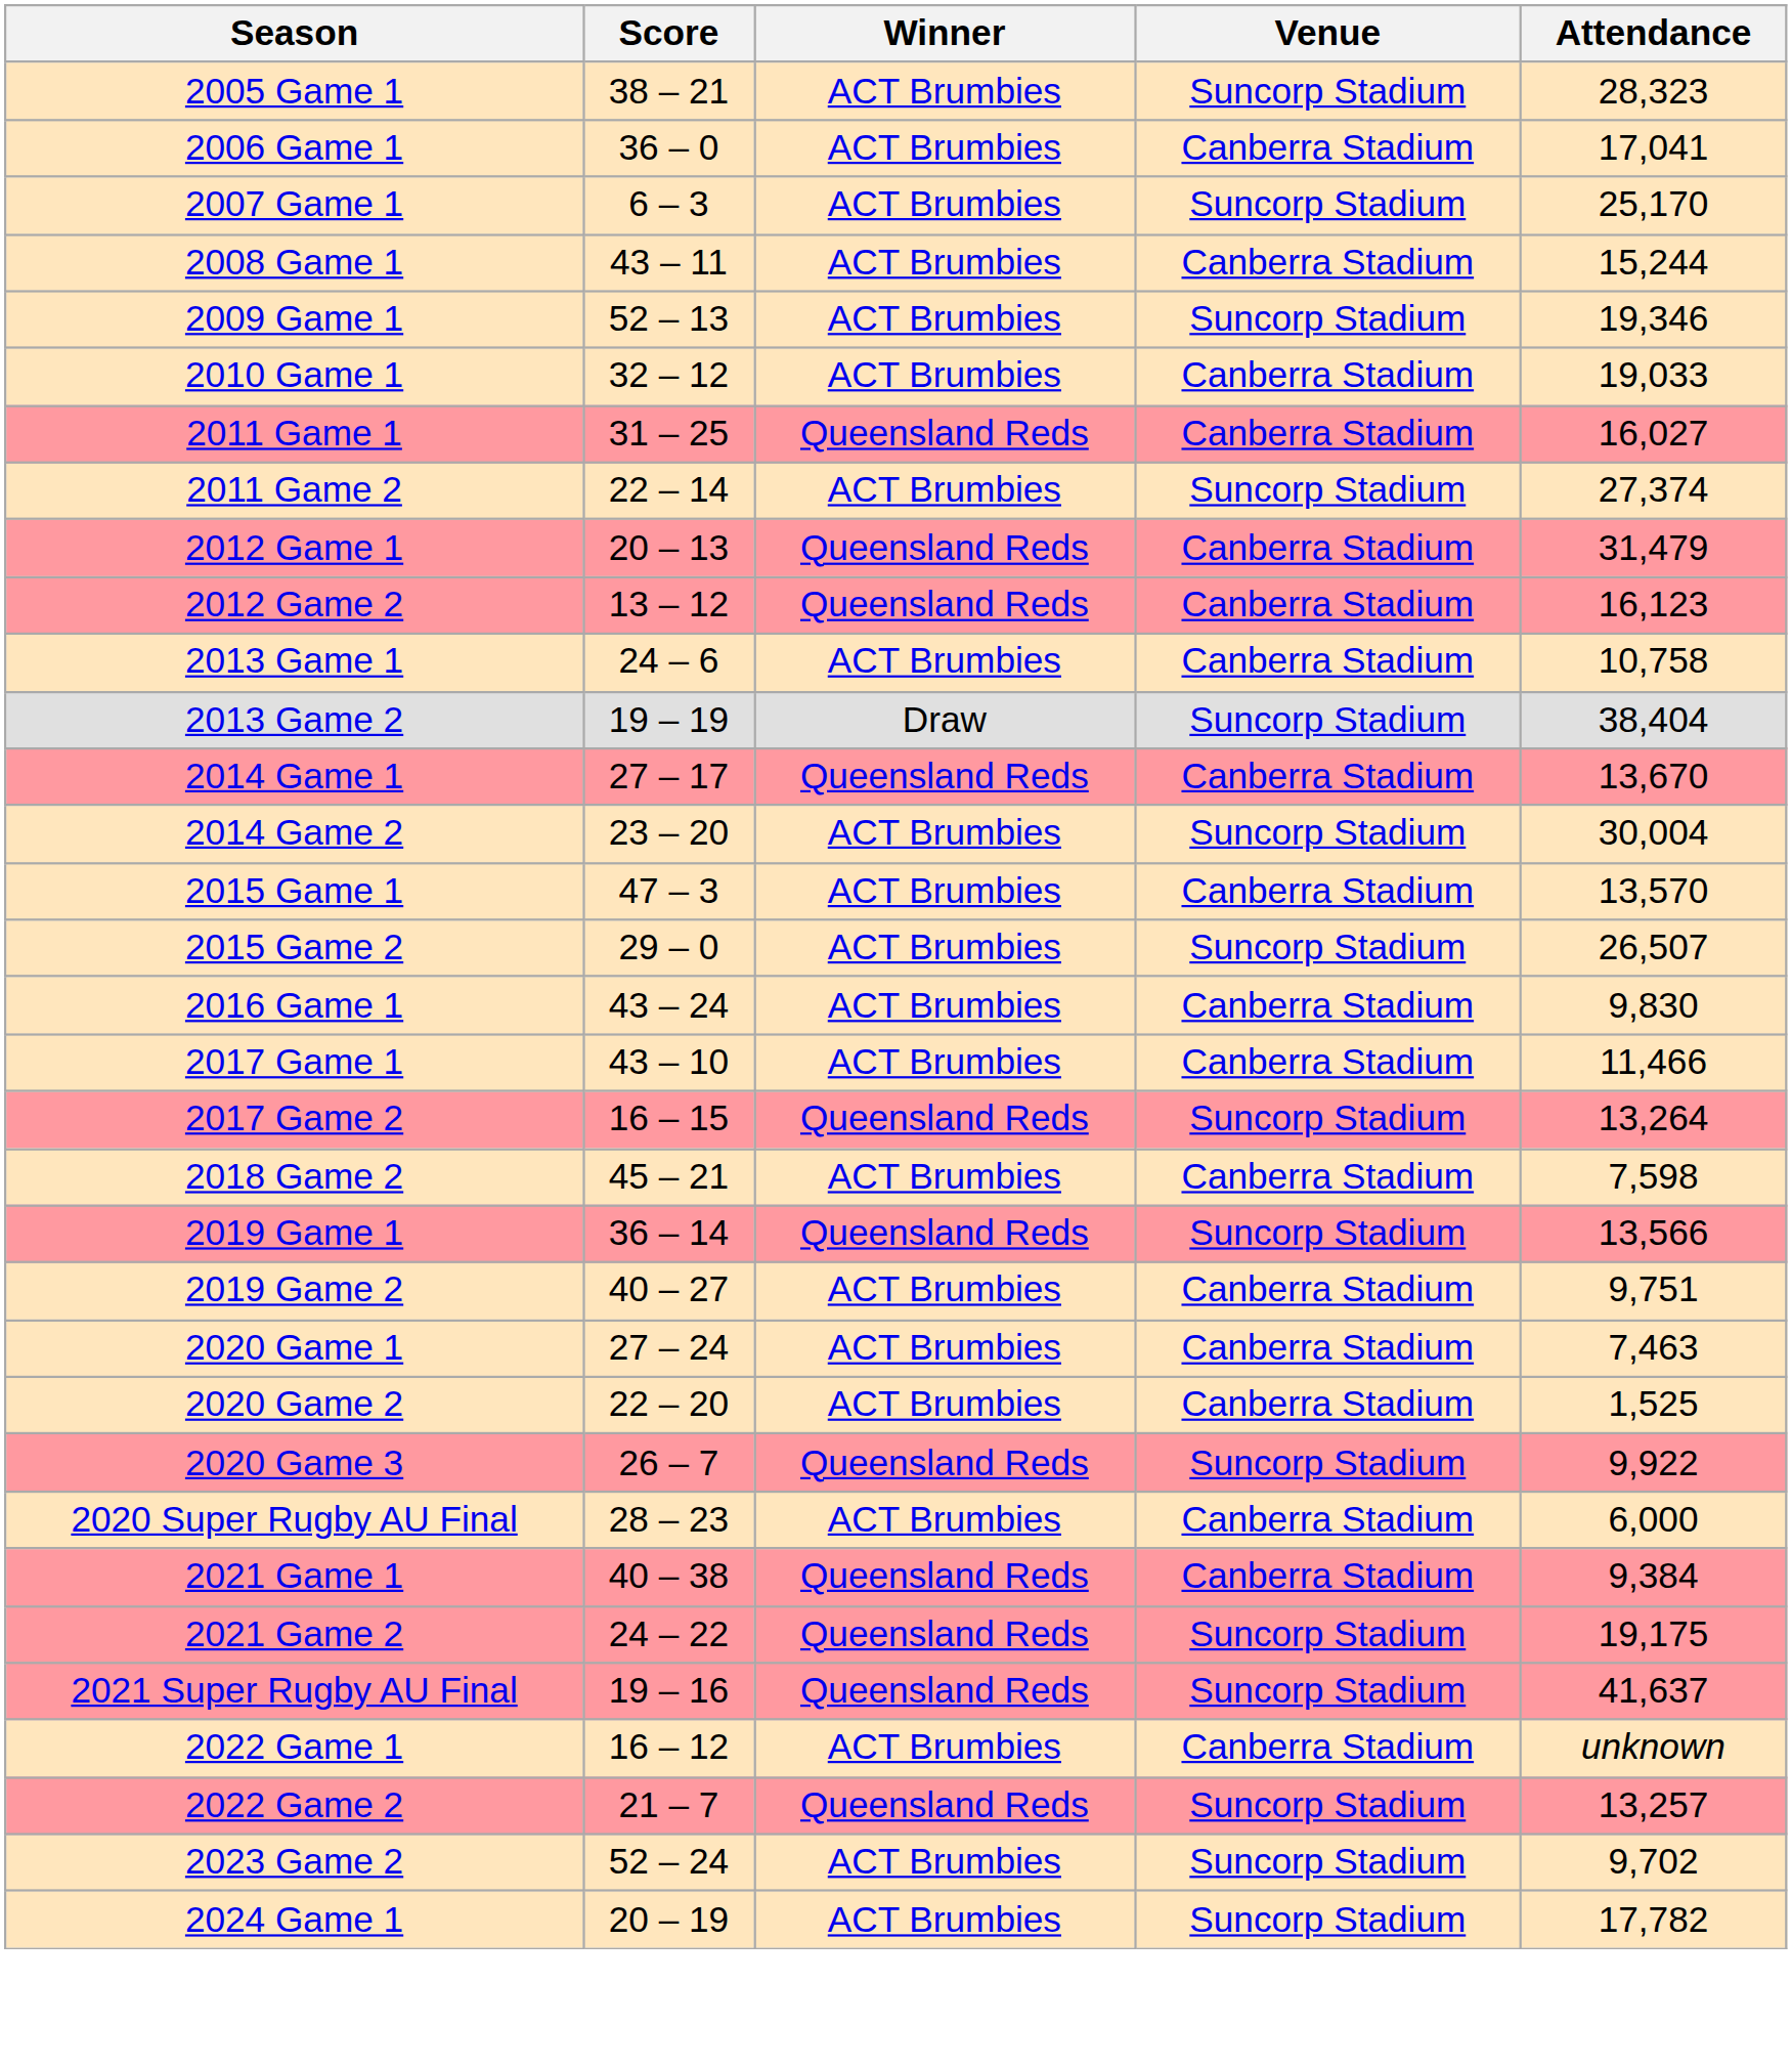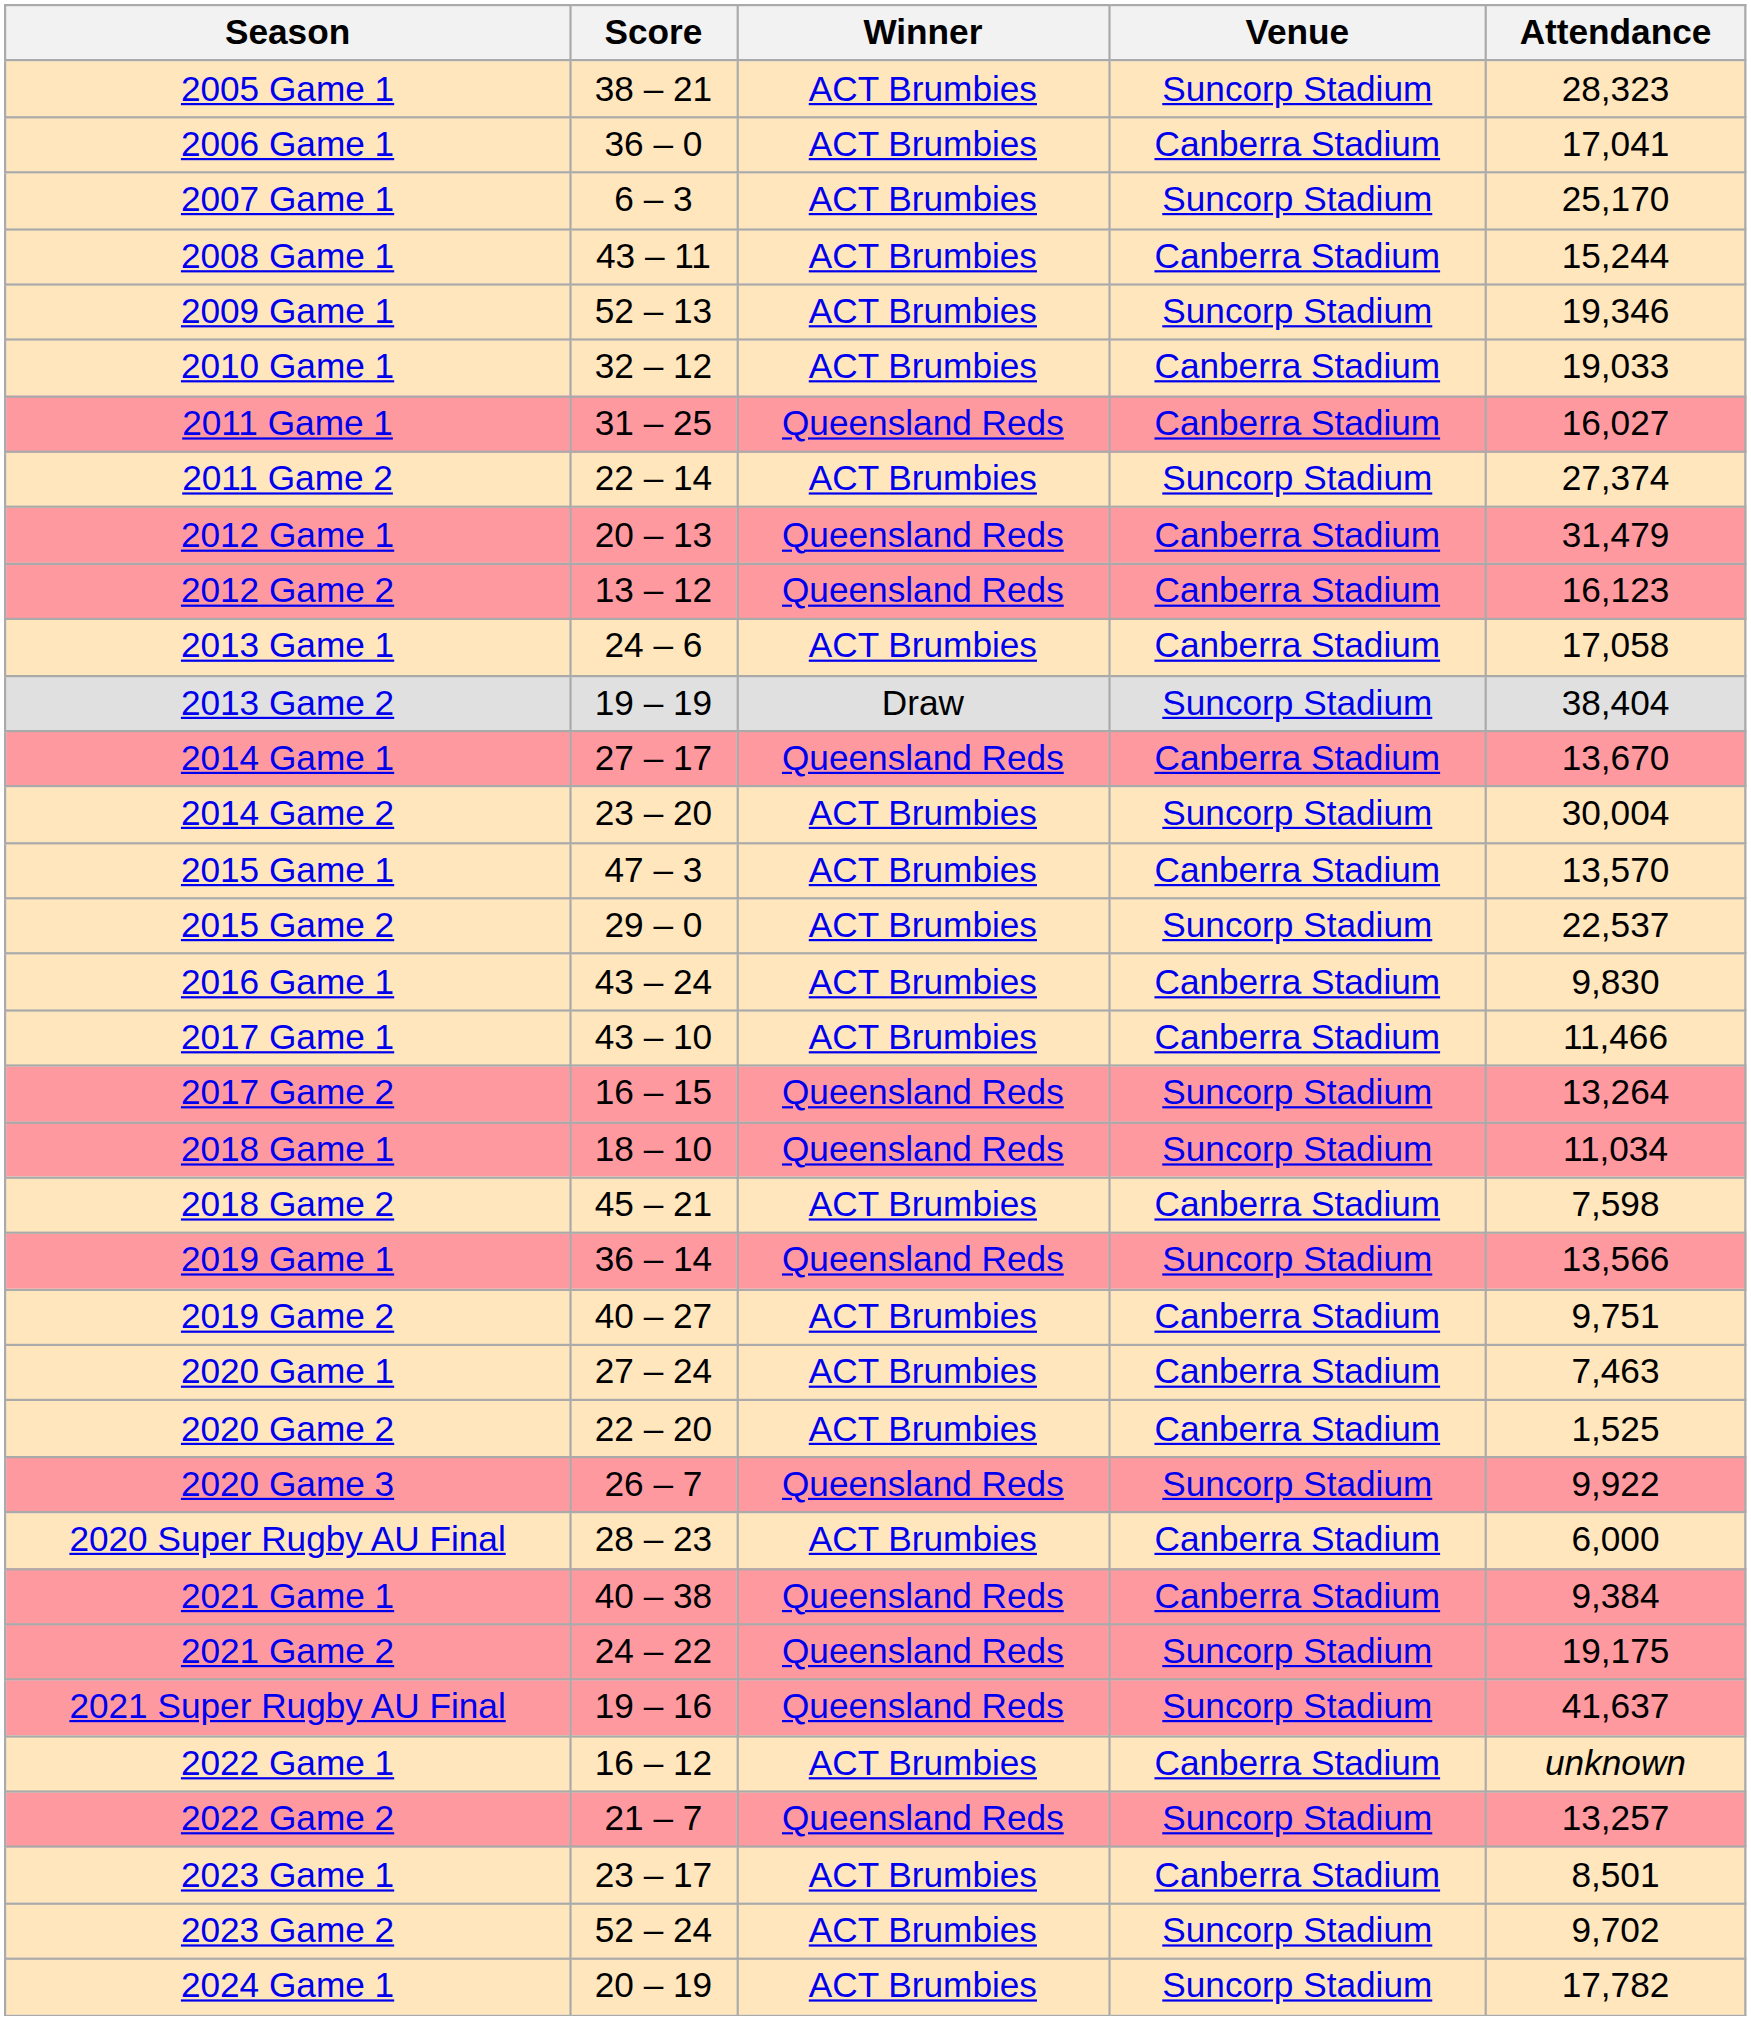 <table class="wikitable" width="50%" style="text-align: center">
 <tr>
 <th>Season</th>
 <th>Score</th>
 <th>Winner</th>
 <th>Venue</th>
 <th>Attendance</th>
 </tr>
 <tr bgcolor=#FFE6BD>
 <td><a href='#'>2005 Game 1</a></td>
 <td>38 – 21</td>
 <td><a href='#'>ACT Brumbies</a></td>
 <td><a href='#'>Suncorp Stadium</a></td>
 <td>28,323</td>
 </tr>
 <tr bgcolor=#FFE6BD>
 <td><a href='#'>2006 Game 1</a></td>
 <td>36 – 0</td>
 <td><a href='#'>ACT Brumbies</a></td>
 <td><a href='#'>Canberra Stadium</a></td>
 <td>17,041</td>
 </tr>
 <tr bgcolor=#FFE6BD>
 <td><a href='#'>2007 Game 1</a></td>
 <td>6 – 3</td>
 <td><a href='#'>ACT Brumbies</a></td>
 <td><a href='#'>Suncorp Stadium</a></td>
 <td>25,170</td>
 </tr>
 <tr bgcolor=#FFE6BD>
 <td><a href='#'>2008 Game 1</a></td>
 <td>43 – 11</td>
 <td><a href='#'>ACT Brumbies</a></td>
 <td><a href='#'>Canberra Stadium</a></td>
 <td>15,244</td>
 </tr>
 <tr bgcolor=#FFE6BD>
 <td><a href='#'>2009 Game 1</a></td>
 <td>52 – 13</td>
 <td><a href='#'>ACT Brumbies</a></td>
 <td><a href='#'>Suncorp Stadium</a></td>
 <td>19,346</td>
 </tr>
 <tr bgcolor=#FFE6BD>
 <td><a href='#'>2010 Game 1</a></td>
 <td>32 – 12</td>
 <td><a href='#'>ACT Brumbies</a></td>
 <td><a href='#'>Canberra Stadium</a></td>
 <td>19,033</td>
 </tr>
 <tr bgcolor=#ff99a0>
 <td><a href='#'>2011 Game 1</a></td>
 <td>31 – 25</td>
 <td><a href='#'>Queensland Reds</a></td>
 <td><a href='#'>Canberra Stadium</a></td>
 <td>16,027</td>
 </tr>
 <tr bgcolor=#FFE6BD>
 <td><a href='#'>2011 Game 2</a></td>
 <td>22 – 14</td>
 <td><a href='#'>ACT Brumbies</a></td>
 <td><a href='#'>Suncorp Stadium</a></td>
 <td>27,374</td>
 </tr>
 <tr bgcolor=#ff99a0>
 <td><a href='#'>2012 Game 1</a></td>
 <td>20 – 13</td>
 <td><a href='#'>Queensland Reds</a></td>
 <td><a href='#'>Canberra Stadium</a></td>
 <td>31,479</td>
 </tr>
 <tr bgcolor=#ff99a0>
 <td><a href='#'>2012 Game 2</a></td>
 <td>13 – 12</td>
 <td><a href='#'>Queensland Reds</a></td>
 <td><a href='#'>Canberra Stadium</a></td>
 <td>16,123</td>
 </tr>
 <tr bgcolor=#FFE6BD>
 <td><a href='#'>2013 Game 1</a></td>
 <td>24 – 6</td>
 <td><a href='#'>ACT Brumbies</a></td>
 <td><a href='#'>Canberra Stadium</a></td>
-<td>10,758</td>
+<td>17,058</td>
 </tr>
 <tr bgcolor=#e0e0e0>
 <td><a href='#'>2013 Game 2</a></td>
 <td>19 – 19</td>
 <td>Draw</td>
 <td><a href='#'>Suncorp Stadium</a></td>
 <td>38,404</td>
 </tr>
 <tr bgcolor=#ff99a0>
 <td><a href='#'>2014 Game 1</a></td>
 <td>27 – 17</td>
 <td><a href='#'>Queensland Reds</a></td>
 <td><a href='#'>Canberra Stadium</a></td>
 <td>13,670</td>
 </tr>
 <tr bgcolor=#FFE6BD>
 <td><a href='#'>2014 Game 2</a></td>
 <td>23 – 20</td>
 <td><a href='#'>ACT Brumbies</a></td>
 <td><a href='#'>Suncorp Stadium</a></td>
 <td>30,004</td>
 </tr>
 <tr bgcolor=#FFE6BD>
 <td><a href='#'>2015 Game 1</a></td>
 <td>47 – 3</td>
 <td><a href='#'>ACT Brumbies</a></td>
 <td><a href='#'>Canberra Stadium</a></td>
 <td>13,570</td>
 </tr>
 <tr bgcolor=#FFE6BD>
 <td><a href='#'>2015 Game 2</a></td>
 <td>29 – 0</td>
 <td><a href='#'>ACT Brumbies</a></td>
 <td><a href='#'>Suncorp Stadium</a></td>
-<td>26,507</td>
+<td>22,537</td>
 </tr>
 <tr bgcolor=#FFE6BD>
 <td><a href='#'>2016 Game 1</a></td>
 <td>43 – 24</td>
 <td><a href='#'>ACT Brumbies</a></td>
 <td><a href='#'>Canberra Stadium</a></td>
 <td>9,830</td>
 </tr>
 <tr bgcolor=#FFE6BD>
 <td><a href='#'>2017 Game 1</a></td>
 <td>43 – 10</td>
 <td><a href='#'>ACT Brumbies</a></td>
 <td><a href='#'>Canberra Stadium</a></td>
 <td>11,466</td>
 </tr>
 <tr bgcolor=#ff99a0>
 <td><a href='#'>2017 Game 2</a></td>
 <td>16 – 15</td>
 <td><a href='#'>Queensland Reds</a></td>
 <td><a href='#'>Suncorp Stadium</a></td>
 <td>13,264</td>
+</tr>
+<tr bgcolor=#ff99a0>
+<td><a href='#'>2018 Game 1</a></td>
+<td>18 – 10</td>
+<td><a href='#'>Queensland Reds</a></td>
+<td><a href='#'>Suncorp Stadium</a></td>
+<td>11,034</td>
 </tr>
 <tr bgcolor=#FFE6BD>
 <td><a href='#'>2018 Game 2</a></td>
 <td>45 – 21</td>
 <td><a href='#'>ACT Brumbies</a></td>
 <td><a href='#'>Canberra Stadium</a></td>
 <td>7,598</td>
 </tr>
 <tr bgcolor=#ff99a0>
 <td><a href='#'>2019 Game 1</a></td>
 <td>36 – 14</td>
 <td><a href='#'>Queensland Reds</a></td>
 <td><a href='#'>Suncorp Stadium</a></td>
 <td>13,566</td>
 </tr>
 <tr bgcolor=#FFE6BD>
 <td><a href='#'>2019 Game 2</a></td>
 <td>40 – 27</td>
 <td><a href='#'>ACT Brumbies</a></td>
 <td><a href='#'>Canberra Stadium</a></td>
 <td>9,751</td>
 </tr>
 <tr bgcolor=#FFE6BD>
 <td><a href='#'>2020 Game 1</a></td>
 <td>27 – 24</td>
 <td><a href='#'>ACT Brumbies</a></td>
 <td><a href='#'>Canberra Stadium</a></td>
 <td>7,463</td>
 </tr>
 <tr bgcolor=#FFE6BD>
 <td><a href='#'>2020 Game 2</a></td>
 <td>22 – 20</td>
 <td><a href='#'>ACT Brumbies</a></td>
 <td><a href='#'>Canberra Stadium</a></td>
 <td>1,525</td>
 </tr>
 <tr bgcolor=#ff99a0>
 <td><a href='#'>2020 Game 3</a></td>
 <td>26 – 7</td>
 <td><a href='#'>Queensland Reds</a></td>
 <td><a href='#'>Suncorp Stadium</a></td>
 <td>9,922</td>
 </tr>
 <tr bgcolor=#FFE6BD>
 <td><a href='#'>2020 Super Rugby AU Final</a></td>
 <td>28 – 23</td>
 <td><a href='#'>ACT Brumbies</a></td>
 <td><a href='#'>Canberra Stadium</a></td>
 <td>6,000</td>
 </tr>
 <tr bgcolor=#ff99a0>
 <td><a href='#'>2021 Game 1</a></td>
 <td>40 – 38</td>
 <td><a href='#'>Queensland Reds</a></td>
 <td><a href='#'>Canberra Stadium</a></td>
 <td>9,384</td>
 </tr>
 <tr bgcolor=#ff99a0>
 <td><a href='#'>2021 Game 2</a></td>
 <td>24 – 22</td>
 <td><a href='#'>Queensland Reds</a></td>
 <td><a href='#'>Suncorp Stadium</a></td>
 <td>19,175</td>
 </tr>
 <tr bgcolor=#ff99a0>
 <td><a href='#'>2021 Super Rugby AU Final</a></td>
 <td>19 – 16</td>
 <td><a href='#'>Queensland Reds</a></td>
 <td><a href='#'>Suncorp Stadium</a></td>
 <td>41,637</td>
 </tr>
 <tr bgcolor=#FFE6BD>
 <td><a href='#'>2022 Game 1</a></td>
 <td>16 – 12</td>
 <td><a href='#'>ACT Brumbies</a></td>
 <td><a href='#'>Canberra Stadium</a></td>
 <td><em>unknown</em></td>
 </tr>
 <tr bgcolor=#ff99a0>
 <td><a href='#'>2022 Game 2</a></td>
 <td>21 – 7</td>
 <td><a href='#'>Queensland Reds</a></td>
 <td><a href='#'>Suncorp Stadium</a></td>
 <td>13,257</td>
 </tr>
 <tr bgcolor=#FFE6BD>
+<td><a href='#'>2023 Game 1</a></td>
+<td>23 – 17</td>
+<td><a href='#'>ACT Brumbies</a></td>
+<td><a href='#'>Canberra Stadium</a></td>
+<td>8,501</td>
+</tr>
+<tr bgcolor=#FFE6BD>
 <td><a href='#'>2023 Game 2</a></td>
 <td>52 – 24</td>
 <td><a href='#'>ACT Brumbies</a></td>
 <td><a href='#'>Suncorp Stadium</a></td>
 <td>9,702</td>
 </tr>
 <tr bgcolor=#FFE6BD>
 <td><a href='#'>2024 Game 1</a></td>
 <td>20 – 19</td>
 <td><a href='#'>ACT Brumbies</a></td>
 <td><a href='#'>Suncorp Stadium</a></td>
 <td>17,782</td>
 </tr>
 </table>
